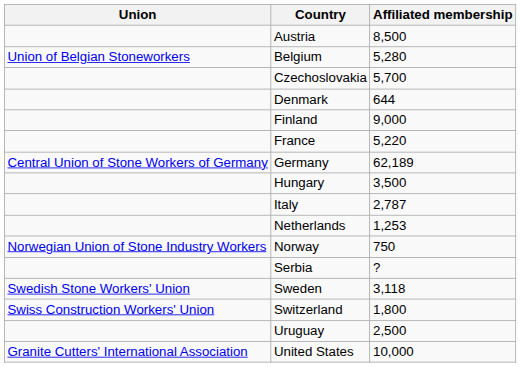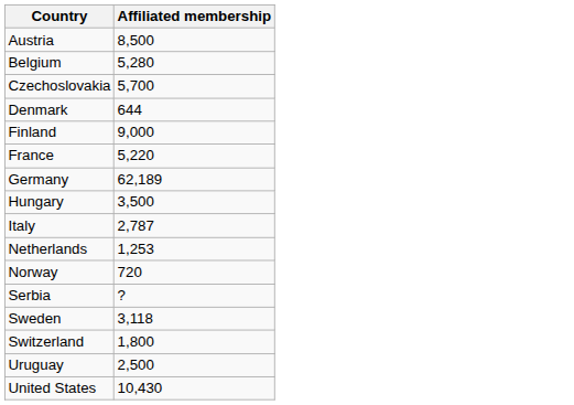 <table class="wikitable sortable">
 <tr>
-<th>Union</th>
 <th>Country</th>
 <th>Affiliated membership</th>
 </tr>
 <tr>
-<td></td>
 <td>Austria</td>
 <td>8,500</td>
 </tr>
 <tr>
-<td><a href='#'>Union of Belgian Stoneworkers</a></td>
 <td>Belgium</td>
 <td>5,280</td>
 </tr>
 <tr>
-<td></td>
 <td>Czechoslovakia</td>
 <td>5,700</td>
 </tr>
 <tr>
-<td></td>
 <td>Denmark</td>
 <td>644</td>
 </tr>
 <tr>
-<td></td>
 <td>Finland</td>
 <td>9,000</td>
 </tr>
 <tr>
-<td></td>
 <td>France</td>
 <td>5,220</td>
 </tr>
 <tr>
-<td><a href='#'>Central Union of Stone Workers of Germany</a></td>
 <td>Germany</td>
 <td>62,189</td>
 </tr>
 <tr>
-<td></td>
 <td>Hungary</td>
 <td>3,500</td>
 </tr>
 <tr>
-<td></td>
 <td>Italy</td>
 <td>2,787</td>
 </tr>
 <tr>
-<td></td>
 <td>Netherlands</td>
 <td>1,253</td>
 </tr>
 <tr>
-<td><a href='#'>Norwegian Union of Stone Industry Workers</a></td>
 <td>Norway</td>
-<td>750</td>
+<td>720</td>
 </tr>
 <tr>
-<td></td>
 <td>Serbia</td>
 <td>?</td>
 </tr>
 <tr>
-<td><a href='#'>Swedish Stone Workers' Union</a></td>
 <td>Sweden</td>
 <td>3,118</td>
 </tr>
 <tr>
-<td><a href='#'>Swiss Construction Workers' Union</a></td>
 <td>Switzerland</td>
 <td>1,800</td>
 </tr>
 <tr>
-<td></td>
 <td>Uruguay</td>
 <td>2,500</td>
 </tr>
 <tr>
-<td><a href='#'>Granite Cutters' International Association</a></td>
 <td>United States</td>
-<td>10,000</td>
+<td>10,430</td>
 </tr>
 </table>
